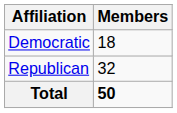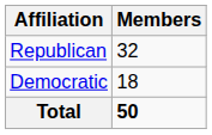 <table class="wikitable">
 <tr>
 <th scope=col>Affiliation</th>
 <th scope=col>Members</th>
 </tr>
 <tr !scope=row >
+<td><a href='#'>Republican</a></td>
+<td>32</td>
+</tr>
+<tr !scope=row >
 <td><a href='#'>Democratic</a></td>
 <td>18</td>
-</tr>
-<tr !scope=row >
-<td><a href='#'>Republican</a></td>
-<td>32</td>
 </tr>
 <tr>
 <th scope=row><strong>Total</strong><br></th>
 <td><strong>50</strong></td>
 </tr>
 </table>
